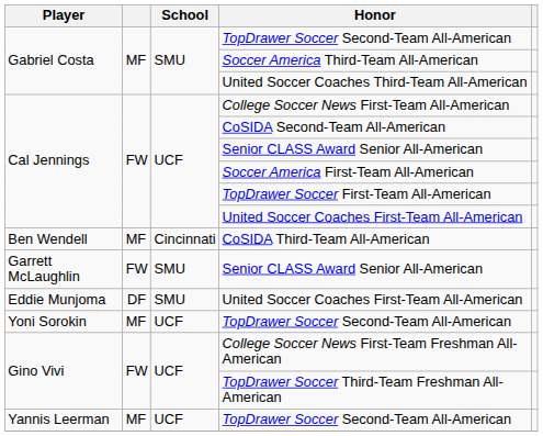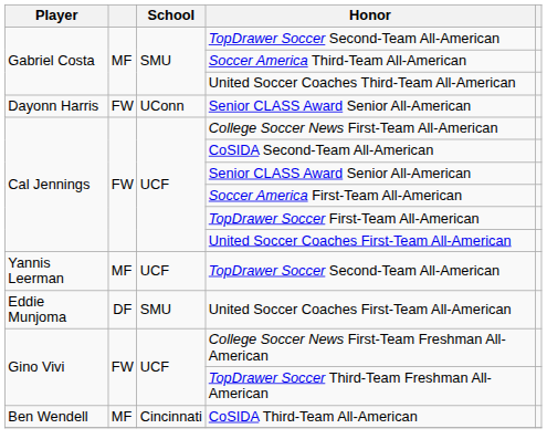 <table class="wikitable">
 <tr>
 <th>Player</th>
 <th></th>
 <th>School</th>
 <th>Honor</th>
 <th></th>
 </tr>
 <tr>
 <td rowspan="3">Gabriel Costa</td>
 <td rowspan="3">MF</td>
 <td rowspan="3">SMU</td>
 <td><a href='#'><em>TopDrawer Soccer</em></a> Second-Team All-American</td>
 <td></td>
 </tr>
 <tr>
 <td><em><a href='#'>Soccer America</a></em> Third-Team All-American</td>
 <td><em></em></td>
 </tr>
 <tr>
 <td>United Soccer Coaches Third-Team All-American</td>
+<td></td>
+</tr>
+<tr>
+<td>Dayonn Harris</td>
+<td>FW</td>
+<td>UConn</td>
+<td><a href='#'>Senior CLASS Award</a> Senior All-American</td>
 <td></td>
 </tr>
 <tr>
 <td rowspan="6">Cal Jennings</td>
 <td rowspan="6">FW</td>
 <td rowspan="6">UCF</td>
 <td><em>College Soccer News</em> First-Team All-American</td>
 <td></td>
 </tr>
 <tr>
 <td><a href='#'>CoSIDA</a> Second-Team All-American</td>
 <td></td>
 </tr>
 <tr>
 <td><a href='#'>Senior CLASS Award</a> Senior All-American</td>
 <td></td>
 </tr>
 <tr>
 <td><em><a href='#'>Soccer America</a></em> First-Team All-American</td>
 <td><em></em></td>
 </tr>
 <tr>
 <td><a href='#'><em>TopDrawer Soccer</em></a> First-Team All-American</td>
 <td></td>
 </tr>
 <tr>
 <td><a href='#'>United Soccer Coaches First-Team All-American</a></td>
 <td></td>
 </tr>
 <tr>
-<td>Ben Wendell</td>
+<td>Yannis Leerman</td>
 <td>MF</td>
-<td>Cincinnati</td>
-<td><a href='#'>CoSIDA</a> Third-Team All-American</td>
-<td></td>
-</tr>
-<tr>
-<td>Garrett McLaughlin</td>
-<td>FW</td>
-<td>SMU</td>
-<td><a href='#'>Senior CLASS Award</a> Senior All-American</td>
+<td>UCF</td>
+<td><a href='#'><em>TopDrawer Soccer</em></a> Second-Team All-American</td>
 <td></td>
 </tr>
 <tr>
 <td>Eddie Munjoma</td>
 <td align="center">DF</td>
 <td>SMU</td>
 <td>United Soccer Coaches First-Team All-American</td>
-<td></td>
-</tr>
-<tr>
-<td>Yoni Sorokin</td>
-<td>MF</td>
-<td>UCF</td>
-<td><a href='#'><em>TopDrawer Soccer</em></a> Second-Team All-American</td>
 <td></td>
 </tr>
 <tr>
 <td rowspan="2">Gino Vivi</td>
 <td rowspan="2">FW</td>
 <td rowspan="2">UCF</td>
 <td><em>College Soccer News</em> First-Team Freshman All-American</td>
 <td></td>
 </tr>
 <tr>
 <td><a href='#'><em>TopDrawer Soccer</em></a> Third-Team Freshman All-American</td>
 <td></td>
 </tr>
 <tr>
-<td>Yannis Leerman</td>
+<td>Ben Wendell</td>
 <td>MF</td>
-<td>UCF</td>
-<td><a href='#'><em>TopDrawer Soccer</em></a> Second-Team All-American</td>
+<td>Cincinnati</td>
+<td><a href='#'>CoSIDA</a> Third-Team All-American</td>
 <td></td>
 </tr>
 <tr>
 </tr>
 </table>
